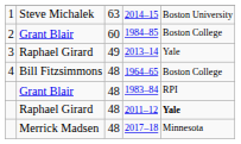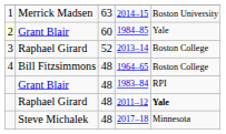 <table class="wikitable">
 <tr>
 </tr>
 <tr>
 <td>1</td>
-<td>Steve Michalek</td>
+<td>Merrick Madsen</td>
 <td>63</td>
 <td style="font-size:80%;"><a href='#'>2014–15</a></td>
 <td style="font-size:80%;">Boston University</td>
 </tr>
 <tr>
-<td>2</td>
+<td style="background: lightyellow;">2</td>
 <td><a href='#'>Grant Blair</a></td>
 <td>60</td>
 <td style="font-size:80%;"><a href='#'>1984–85</a></td>
-<td style="font-size:80%;">Boston College</td>
+<td style="font-size:80%;">Yale</td>
 </tr>
 <tr>
 <td>3</td>
 <td>Raphael Girard</td>
-<td>49</td>
+<td>52</td>
 <td style="font-size:80%;"><a href='#'>2013–14</a></td>
-<td style="font-size:80%;">Yale</td>
+<td style="font-size:80%;">Boston College</td>
 </tr>
 <tr>
 <td>4</td>
 <td>Bill Fitzsimmons</td>
 <td>48</td>
 <td style="font-size:80%;"><a href='#'>1964–65</a></td>
 <td style="font-size:80%;">Boston College</td>
 </tr>
 <tr>
 <td></td>
 <td><a href='#'>Grant Blair</a></td>
 <td>48</td>
 <td style="font-size:80%;"><a href='#'>1983–84</a></td>
 <td style="font-size:80%;">RPI</td>
 </tr>
 <tr>
 <td></td>
 <td>Raphael Girard</td>
 <td>48</td>
 <td style="font-size:80%;"><a href='#'>2011–12</a></td>
 <td style="font-size:80%;"><strong>Yale</strong></td>
 </tr>
 <tr>
 <td></td>
-<td>Merrick Madsen</td>
+<td>Steve Michalek</td>
 <td>48</td>
 <td style="font-size:80%;"><a href='#'>2017–18</a></td>
 <td style="font-size:80%;">Minnesota</td>
 </tr>
 </table>
